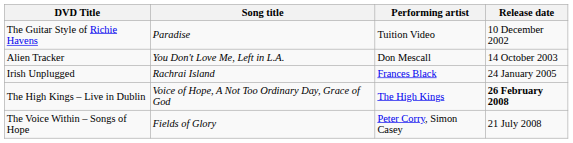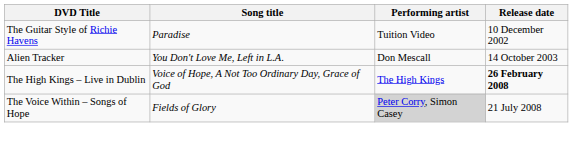 <table class="wikitable">
 <tr>
 <th>DVD Title</th>
 <th>Song title</th>
 <th>Performing artist</th>
 <th>Release date</th>
 </tr>
 <tr>
 <td>The Guitar Style of <a href='#'>Richie Havens</a></td>
 <td><em>Paradise</em></td>
 <td>Tuition Video</td>
 <td>10 December 2002</td>
 </tr>
 <tr>
 <td>Alien Tracker</td>
 <td><em>You Don't Love Me, Left in L.A</em>.</td>
 <td>Don Mescall</td>
 <td>14 October 2003</td>
 </tr>
 <tr>
-<td>Irish Unplugged</td>
-<td><em>Rachrai Island</em></td>
-<td><a href='#'>Frances Black</a></td>
-<td>24 January 2005</td>
-</tr>
-<tr>
 <td>The High Kings – Live in Dublin</td>
 <td><em>Voice of Hope, A Not Too Ordinary Day, Grace of God</em></td>
 <td><a href='#'>The High Kings</a></td>
 <td><strong>26 February 2008</strong></td>
 </tr>
 <tr>
 <td>The Voice Within – Songs of Hope</td>
 <td><em>Fields of Glory</em></td>
-<td><a href='#'>Peter Corry</a>, Simon Casey</td>
+<td style="background: lightgrey;"><a href='#'>Peter Corry</a>, Simon Casey</td>
 <td>21 July 2008</td>
 </tr>
 </table>
